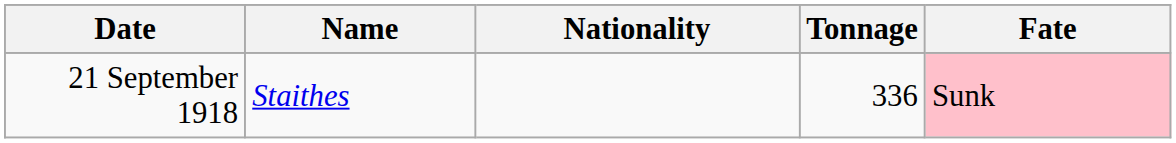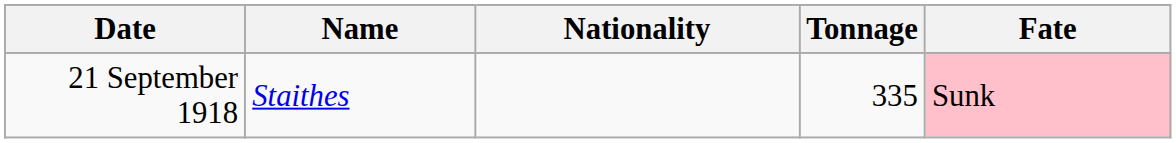 <table class="wikitable sortable">
 <tr>
 <th width="140px">Date</th>
 <th width="140px">Name</th>
 <th width="200px">Nationality</th>
 <th width="25px">Tonnage</th>
 <th width="160px">Fate</th>
 </tr>
 <tr>
 <td align="right">21 September 1918</td>
 <td align="left"><a href='#'><em>Staithes</em></a></td>
 <td align="left"></td>
-<td align="right">336</td>
+<td align="right">335</td>
 <td align="left" style="background: pink;">Sunk</td>
 </tr>
 </table>
